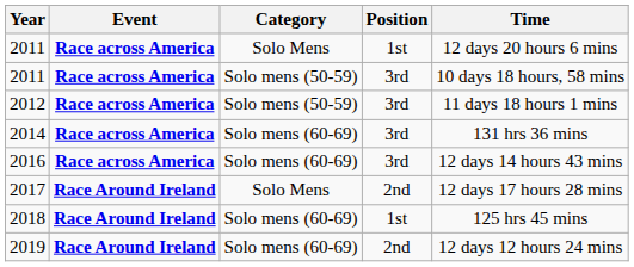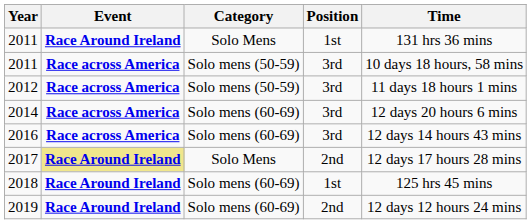 <table class="wikitable sortable" style="text-align: center;">
 <tr>
 <th>Year</th>
 <th>Event</th>
 <th>Category</th>
 <th>Position</th>
 <th>Time</th>
 </tr>
 <tr>
 <td>2011</td>
-<td><strong><a href='#'>Race across America</a></strong></td>
+<td><strong><a href='#'>Race Around Ireland</a></strong></td>
 <td>Solo Mens</td>
 <td> 1st</td>
-<td>12 days 20 hours 6 mins</td>
+<td>131 hrs 36 mins</td>
 </tr>
 <tr>
 <td>2011</td>
 <td><strong><a href='#'>Race across America</a></strong></td>
 <td>Solo mens (50-59)</td>
 <td> 3rd</td>
 <td>10 days 18 hours, 58 mins</td>
 </tr>
 <tr>
 <td>2012</td>
 <td><strong><a href='#'>Race across America</a></strong></td>
 <td>Solo mens (50-59)</td>
 <td> 3rd</td>
 <td>11 days 18 hours 1 mins</td>
 </tr>
 <tr>
 <td>2014</td>
 <td><strong><a href='#'>Race across America</a></strong></td>
 <td>Solo mens (60-69)</td>
 <td> 3rd</td>
-<td>131 hrs 36 mins</td>
+<td>12 days 20 hours 6 mins</td>
 </tr>
 <tr>
 <td>2016</td>
 <td><strong><a href='#'>Race across America</a></strong></td>
 <td>Solo mens (60-69)</td>
 <td> 3rd</td>
 <td>12 days 14 hours 43 mins</td>
 </tr>
 <tr>
 <td>2017</td>
-<td><strong><a href='#'>Race Around Ireland</a></strong></td>
+<td style="background: khaki;"><strong><a href='#'>Race Around Ireland</a></strong></td>
 <td>Solo Mens</td>
 <td> 2nd</td>
 <td>12 days 17 hours 28 mins</td>
 </tr>
 <tr>
 <td>2018</td>
 <td><strong><a href='#'>Race Around Ireland</a></strong></td>
 <td>Solo mens (60-69)</td>
 <td> 1st</td>
 <td>125 hrs 45 mins</td>
 </tr>
 <tr>
 <td>2019</td>
 <td><strong><a href='#'>Race Around Ireland</a></strong></td>
 <td>Solo mens (60-69)</td>
 <td> 2nd</td>
 <td>12 days 12 hours 24 mins</td>
 </tr>
 </table>
